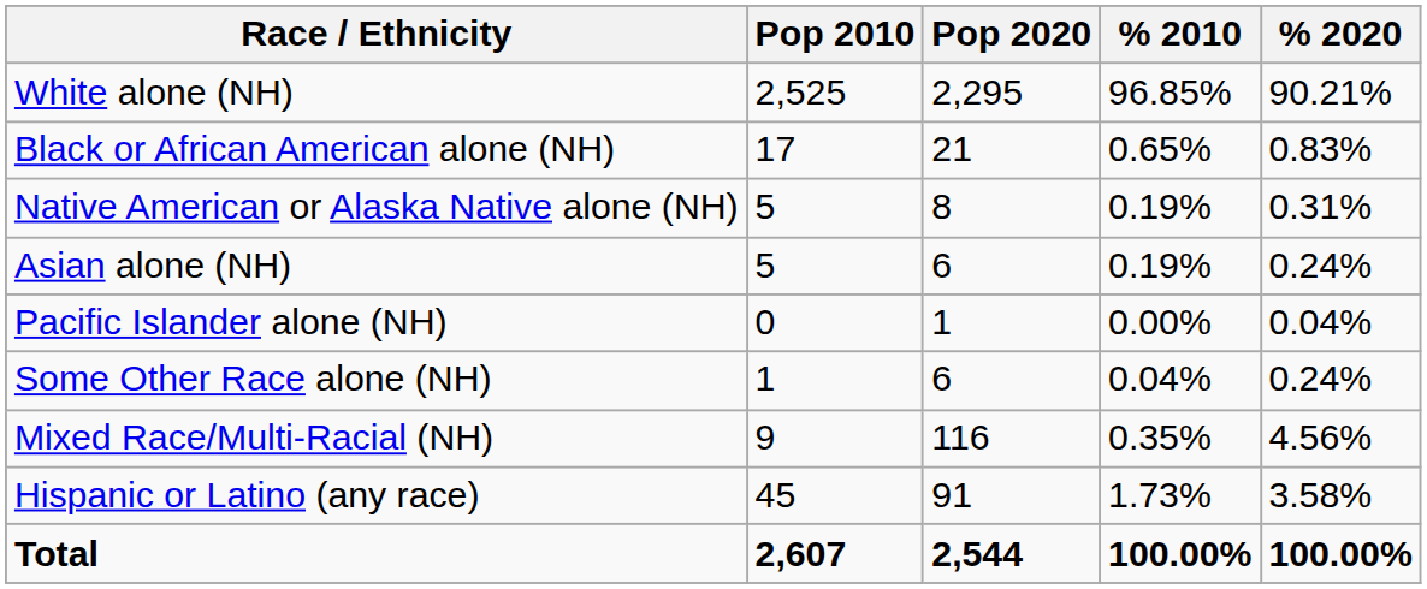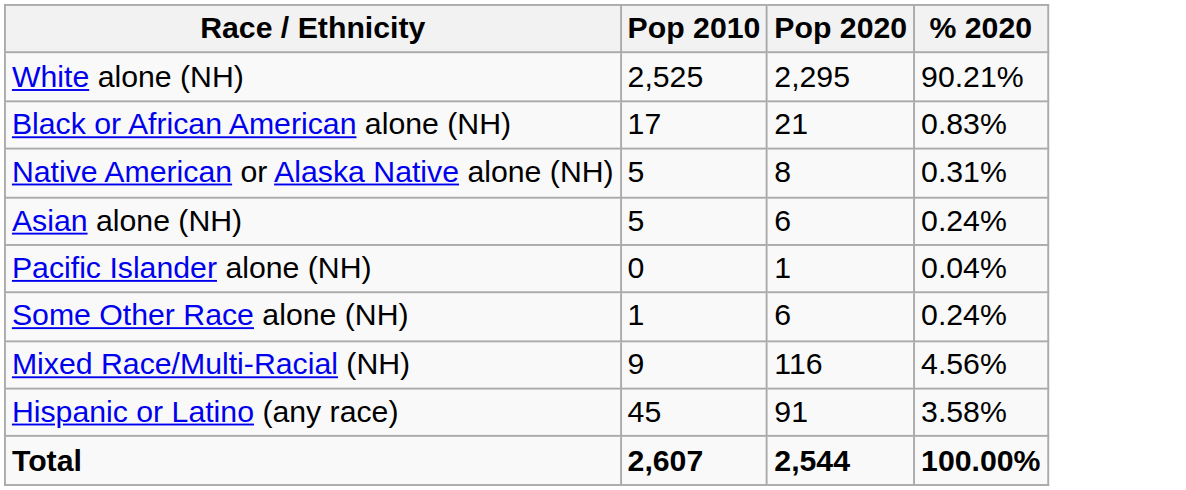 <table class="wikitable">
 <tr>
 <th>Race / Ethnicity</th>
 <th>Pop 2010</th>
 <th>Pop 2020</th>
-<th>% 2010</th>
 <th>% 2020</th>
 </tr>
 <tr>
 <td><a href='#'>White</a> alone (NH)</td>
 <td>2,525</td>
 <td>2,295</td>
-<td>96.85%</td>
 <td>90.21%</td>
 </tr>
 <tr>
 <td><a href='#'>Black or African American</a> alone (NH)</td>
 <td>17</td>
 <td>21</td>
-<td>0.65%</td>
 <td>0.83%</td>
 </tr>
 <tr>
 <td><a href='#'>Native American</a> or <a href='#'>Alaska Native</a> alone (NH)</td>
 <td>5</td>
 <td>8</td>
-<td>0.19%</td>
 <td>0.31%</td>
 </tr>
 <tr>
 <td><a href='#'>Asian</a> alone (NH)</td>
 <td>5</td>
 <td>6</td>
-<td>0.19%</td>
 <td>0.24%</td>
 </tr>
 <tr>
 <td><a href='#'>Pacific Islander</a> alone (NH)</td>
 <td>0</td>
 <td>1</td>
-<td>0.00%</td>
 <td>0.04%</td>
 </tr>
 <tr>
 <td><a href='#'>Some Other Race</a> alone (NH)</td>
 <td>1</td>
 <td>6</td>
-<td>0.04%</td>
 <td>0.24%</td>
 </tr>
 <tr>
 <td><a href='#'>Mixed Race/Multi-Racial</a> (NH)</td>
 <td>9</td>
 <td>116</td>
-<td>0.35%</td>
 <td>4.56%</td>
 </tr>
 <tr>
 <td><a href='#'>Hispanic or Latino</a> (any race)</td>
 <td>45</td>
 <td>91</td>
-<td>1.73%</td>
 <td>3.58%</td>
 </tr>
 <tr>
 <td><strong>Total</strong></td>
 <td><strong>2,607</strong></td>
 <td><strong>2,544</strong></td>
 <td><strong>100.00%</strong></td>
-<td><strong>100.00%</strong></td>
 </tr>
 </table>
